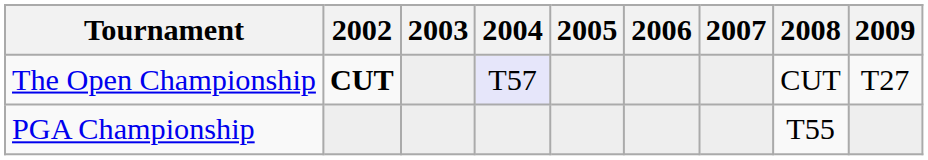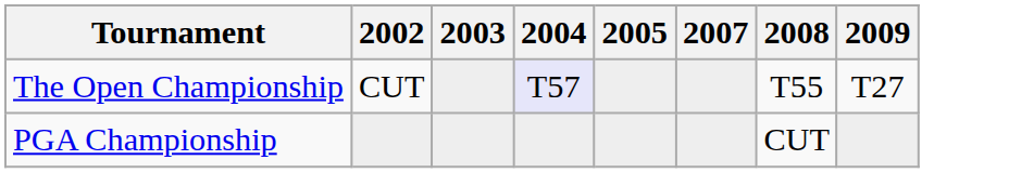 <table class="wikitable" style="font-size:95%;text-align:center;">
 <tr>
 <th>Tournament</th>
 <th>2002</th>
 <th>2003</th>
 <th>2004</th>
 <th>2005</th>
-<th>2006</th>
 <th>2007</th>
 <th>2008</th>
 <th>2009</th>
 </tr>
 <tr>
 <td align=left><a href='#'>The Open Championship</a></td>
-<td><strong>CUT</strong></td>
+<td>CUT</td>
 <td style="background:#eeeeee;"></td>
 <td style="background: lavender;">T57</td>
 <td style="background:#eeeeee;"></td>
 <td style="background:#eeeeee;"></td>
-<td style="background:#eeeeee;"></td>
-<td>CUT</td>
+<td>T55</td>
 <td>T27</td>
 </tr>
 <tr>
 <td align=left><a href='#'>PGA Championship</a></td>
 <td style="background:#eeeeee;"></td>
 <td style="background:#eeeeee;"></td>
 <td style="background:#eeeeee;"></td>
 <td style="background:#eeeeee;"></td>
 <td style="background:#eeeeee;"></td>
-<td style="background:#eeeeee;"></td>
-<td>T55</td>
+<td>CUT</td>
 <td style="background:#eeeeee;"></td>
 </tr>
 </table>
